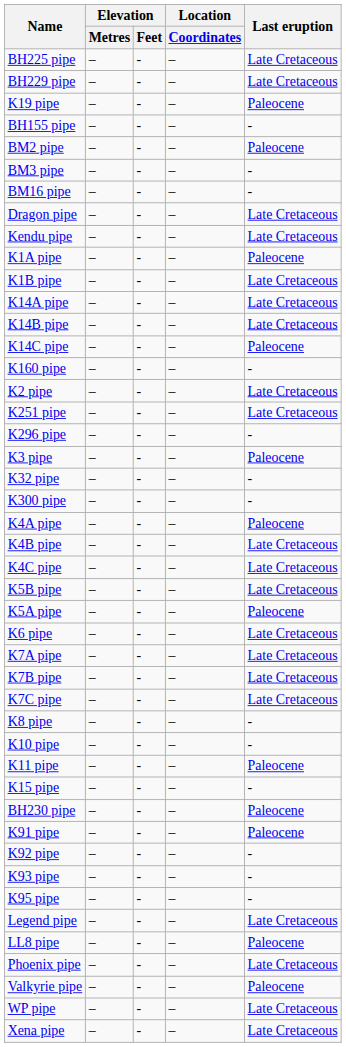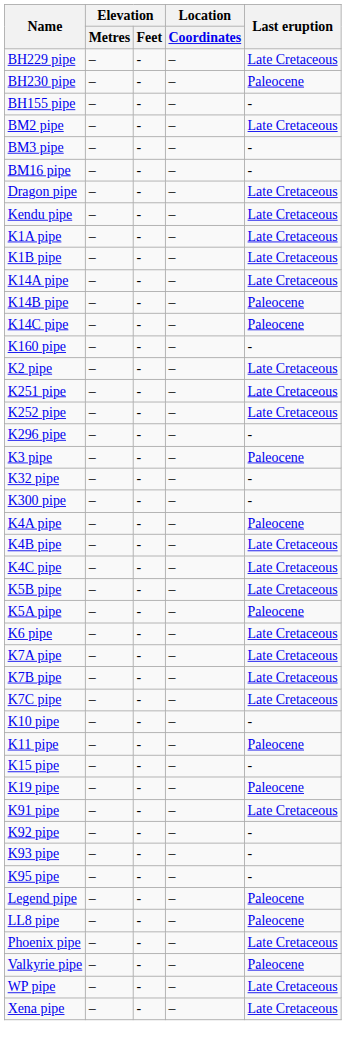 <table class="wikitable">
 <tr>
 <th rowspan="2">Name</th>
 <th colspan="2">Elevation</th>
 <th>Location</th>
 <th rowspan="2">Last eruption</th>
 </tr>
 <tr>
 <th>Metres</th>
 <th>Feet</th>
 <th><a href='#'>Coordinates</a></th>
 </tr>
 <tr>
-<td><a href='#'>BH225 pipe</a></td>
-<td>–</td>
-<td>-</td>
-<td>–</td>
-<td><a href='#'>Late Cretaceous</a></td>
-</tr>
-<tr>
 <td><a href='#'>BH229 pipe</a></td>
 <td>–</td>
 <td>-</td>
 <td>–</td>
 <td><a href='#'>Late Cretaceous</a></td>
 </tr>
 <tr>
-<td><a href='#'>K19 pipe</a></td>
+<td><a href='#'>BH230 pipe</a></td>
 <td>–</td>
 <td>-</td>
 <td>–</td>
 <td><a href='#'>Paleocene</a></td>
 </tr>
 <tr>
 <td><a href='#'>BH155 pipe</a></td>
 <td>–</td>
 <td>-</td>
 <td>–</td>
 <td>-</td>
 </tr>
 <tr>
 <td><a href='#'>BM2 pipe</a></td>
 <td>–</td>
 <td>-</td>
 <td>–</td>
-<td><a href='#'>Paleocene</a></td>
+<td><a href='#'>Late Cretaceous</a></td>
 </tr>
 <tr>
 <td><a href='#'>BM3 pipe</a></td>
 <td>–</td>
 <td>-</td>
 <td>–</td>
 <td>-</td>
 </tr>
 <tr>
 <td><a href='#'>BM16 pipe</a></td>
 <td>–</td>
 <td>-</td>
 <td>–</td>
 <td>-</td>
 </tr>
 <tr>
 <td><a href='#'>Dragon pipe</a></td>
 <td>–</td>
 <td>-</td>
 <td>–</td>
 <td><a href='#'>Late Cretaceous</a></td>
 </tr>
 <tr>
 <td><a href='#'>Kendu pipe</a></td>
 <td>–</td>
 <td>-</td>
 <td>–</td>
 <td><a href='#'>Late Cretaceous</a></td>
 </tr>
 <tr>
 <td><a href='#'>K1A pipe</a></td>
 <td>–</td>
 <td>-</td>
 <td>–</td>
-<td><a href='#'>Paleocene</a></td>
+<td><a href='#'>Late Cretaceous</a></td>
 </tr>
 <tr>
 <td><a href='#'>K1B pipe</a></td>
 <td>–</td>
 <td>-</td>
 <td>–</td>
 <td><a href='#'>Late Cretaceous</a></td>
 </tr>
 <tr>
 <td><a href='#'>K14A pipe</a></td>
 <td>–</td>
 <td>-</td>
 <td>–</td>
 <td><a href='#'>Late Cretaceous</a></td>
 </tr>
 <tr>
 <td><a href='#'>K14B pipe</a></td>
 <td>–</td>
 <td>-</td>
 <td>–</td>
-<td><a href='#'>Late Cretaceous</a></td>
+<td><a href='#'>Paleocene</a></td>
 </tr>
 <tr>
 <td><a href='#'>K14C pipe</a></td>
 <td>–</td>
 <td>-</td>
 <td>–</td>
 <td><a href='#'>Paleocene</a></td>
 </tr>
 <tr>
 <td><a href='#'>K160 pipe</a></td>
 <td>–</td>
 <td>-</td>
 <td>–</td>
 <td>-</td>
 </tr>
 <tr>
 <td><a href='#'>K2 pipe</a></td>
 <td>–</td>
 <td>-</td>
 <td>–</td>
 <td><a href='#'>Late Cretaceous</a></td>
 </tr>
 <tr>
 <td><a href='#'>K251 pipe</a></td>
+<td>–</td>
+<td>-</td>
+<td>–</td>
+<td><a href='#'>Late Cretaceous</a></td>
+</tr>
+<tr>
+<td><a href='#'>K252 pipe</a></td>
 <td>–</td>
 <td>-</td>
 <td>–</td>
 <td><a href='#'>Late Cretaceous</a></td>
 </tr>
 <tr>
 <td><a href='#'>K296 pipe</a></td>
 <td>–</td>
 <td>-</td>
 <td>–</td>
 <td>-</td>
 </tr>
 <tr>
 <td><a href='#'>K3 pipe</a></td>
 <td>–</td>
 <td>-</td>
 <td>–</td>
 <td><a href='#'>Paleocene</a></td>
 </tr>
 <tr>
 <td><a href='#'>K32 pipe</a></td>
 <td>–</td>
 <td>-</td>
 <td>–</td>
 <td>-</td>
 </tr>
 <tr>
 <td><a href='#'>K300 pipe</a></td>
 <td>–</td>
 <td>-</td>
 <td>–</td>
 <td>-</td>
 </tr>
 <tr>
 <td><a href='#'>K4A pipe</a></td>
 <td>–</td>
 <td>-</td>
 <td>–</td>
 <td><a href='#'>Paleocene</a></td>
 </tr>
 <tr>
 <td><a href='#'>K4B pipe</a></td>
 <td>–</td>
 <td>-</td>
 <td>–</td>
 <td><a href='#'>Late Cretaceous</a></td>
 </tr>
 <tr>
 <td><a href='#'>K4C pipe</a></td>
 <td>–</td>
 <td>-</td>
 <td>–</td>
 <td><a href='#'>Late Cretaceous</a></td>
 </tr>
 <tr>
 <td><a href='#'>K5B pipe</a></td>
 <td>–</td>
 <td>-</td>
 <td>–</td>
 <td><a href='#'>Late Cretaceous</a></td>
 </tr>
 <tr>
 <td><a href='#'>K5A pipe</a></td>
 <td>–</td>
 <td>-</td>
 <td>–</td>
 <td><a href='#'>Paleocene</a></td>
 </tr>
 <tr>
 <td><a href='#'>K6 pipe</a></td>
 <td>–</td>
 <td>-</td>
 <td>–</td>
 <td><a href='#'>Late Cretaceous</a></td>
 </tr>
 <tr>
 <td><a href='#'>K7A pipe</a></td>
 <td>–</td>
 <td>-</td>
 <td>–</td>
 <td><a href='#'>Late Cretaceous</a></td>
 </tr>
 <tr>
 <td><a href='#'>K7B pipe</a></td>
 <td>–</td>
 <td>-</td>
 <td>–</td>
 <td><a href='#'>Late Cretaceous</a></td>
 </tr>
 <tr>
 <td><a href='#'>K7C pipe</a></td>
 <td>–</td>
 <td>-</td>
 <td>–</td>
 <td><a href='#'>Late Cretaceous</a></td>
 </tr>
 <tr>
-<td><a href='#'>K8 pipe</a></td>
-<td>–</td>
-<td>-</td>
-<td>–</td>
-<td>-</td>
-</tr>
-<tr>
 <td><a href='#'>K10 pipe</a></td>
 <td>–</td>
 <td>-</td>
 <td>–</td>
 <td>-</td>
 </tr>
 <tr>
 <td><a href='#'>K11 pipe</a></td>
 <td>–</td>
 <td>-</td>
 <td>–</td>
 <td><a href='#'>Paleocene</a></td>
 </tr>
 <tr>
 <td><a href='#'>K15 pipe</a></td>
 <td>–</td>
 <td>-</td>
 <td>–</td>
 <td>-</td>
 </tr>
 <tr>
-<td><a href='#'>BH230 pipe</a></td>
+<td><a href='#'>K19 pipe</a></td>
 <td>–</td>
 <td>-</td>
 <td>–</td>
 <td><a href='#'>Paleocene</a></td>
 </tr>
 <tr>
 <td><a href='#'>K91 pipe</a></td>
 <td>–</td>
 <td>-</td>
 <td>–</td>
-<td><a href='#'>Paleocene</a></td>
+<td><a href='#'>Late Cretaceous</a></td>
 </tr>
 <tr>
 <td><a href='#'>K92 pipe</a></td>
 <td>–</td>
 <td>-</td>
 <td>–</td>
 <td>-</td>
 </tr>
 <tr>
 <td><a href='#'>K93 pipe</a></td>
 <td>–</td>
 <td>-</td>
 <td>–</td>
 <td>-</td>
 </tr>
 <tr>
 <td><a href='#'>K95 pipe</a></td>
 <td>–</td>
 <td>-</td>
 <td>–</td>
 <td>-</td>
 </tr>
 <tr>
 <td><a href='#'>Legend pipe</a></td>
 <td>–</td>
 <td>-</td>
 <td>–</td>
-<td><a href='#'>Late Cretaceous</a></td>
+<td><a href='#'>Paleocene</a></td>
 </tr>
 <tr>
 <td><a href='#'>LL8 pipe</a></td>
 <td>–</td>
 <td>-</td>
 <td>–</td>
 <td><a href='#'>Paleocene</a></td>
 </tr>
 <tr>
 <td><a href='#'>Phoenix pipe</a></td>
 <td>–</td>
 <td>-</td>
 <td>–</td>
 <td><a href='#'>Late Cretaceous</a></td>
 </tr>
 <tr>
 <td><a href='#'>Valkyrie pipe</a></td>
 <td>–</td>
 <td>-</td>
 <td>–</td>
 <td><a href='#'>Paleocene</a></td>
 </tr>
 <tr>
 <td><a href='#'>WP pipe</a></td>
 <td>–</td>
 <td>-</td>
 <td>–</td>
 <td><a href='#'>Late Cretaceous</a></td>
 </tr>
 <tr>
 <td><a href='#'>Xena pipe</a></td>
 <td>–</td>
 <td>-</td>
 <td>–</td>
 <td><a href='#'>Late Cretaceous</a></td>
 </tr>
 </table>
